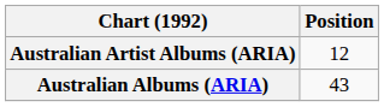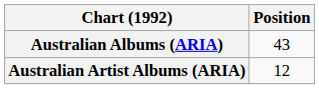 <table class="wikitable sortable plainrowheaders" style="text-align:center">
 <tr>
 <th scope="col">Chart (1992)</th>
 <th scope="col">Position</th>
 </tr>
 <tr>
+<th scope="row">Australian Albums (<a href='#'>ARIA</a>)</th>
+<td>43</td>
+</tr>
+<tr>
 <th scope="row">Australian Artist Albums (ARIA)</th>
 <td>12</td>
 </tr>
 <tr>
-<th scope="row">Australian Albums (<a href='#'>ARIA</a>)</th>
-<td>43</td>
-</tr>
-<tr>
 </tr>
 </table>
